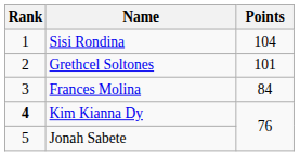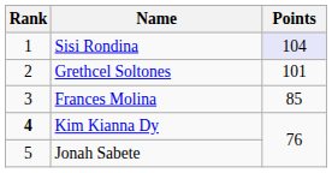 <table class="wikitable" style="font-size:90%">
 <tr>
 <th width=30>Rank</th>
 <th width=180>Name</th>
 <th width=50>Points</th>
 </tr>
 <tr>
 <td style="text-align:center">1</td>
 <td><a href='#'>Sisi Rondina</a></td>
-<td style="text-align:center">104</td>
+<td style="background: lavender; text-align:center">104</td>
 </tr>
 <tr>
 <td style="text-align:center">2</td>
 <td><a href='#'>Grethcel Soltones</a></td>
 <td style="text-align:center">101</td>
 </tr>
 <tr>
 <td style="text-align:center">3</td>
 <td><a href='#'>Frances Molina</a></td>
-<td style="text-align:center">84</td>
+<td style="text-align:center">85</td>
 </tr>
 <tr>
 <td style="text-align:center"><strong>4</strong></td>
 <td><a href='#'>Kim Kianna Dy</a></td>
 <td rowspan="2" style="text-align:center">76</td>
 </tr>
 <tr>
 <td style="text-align:center">5</td>
 <td>Jonah Sabete</td>
 </tr>
 </table>
